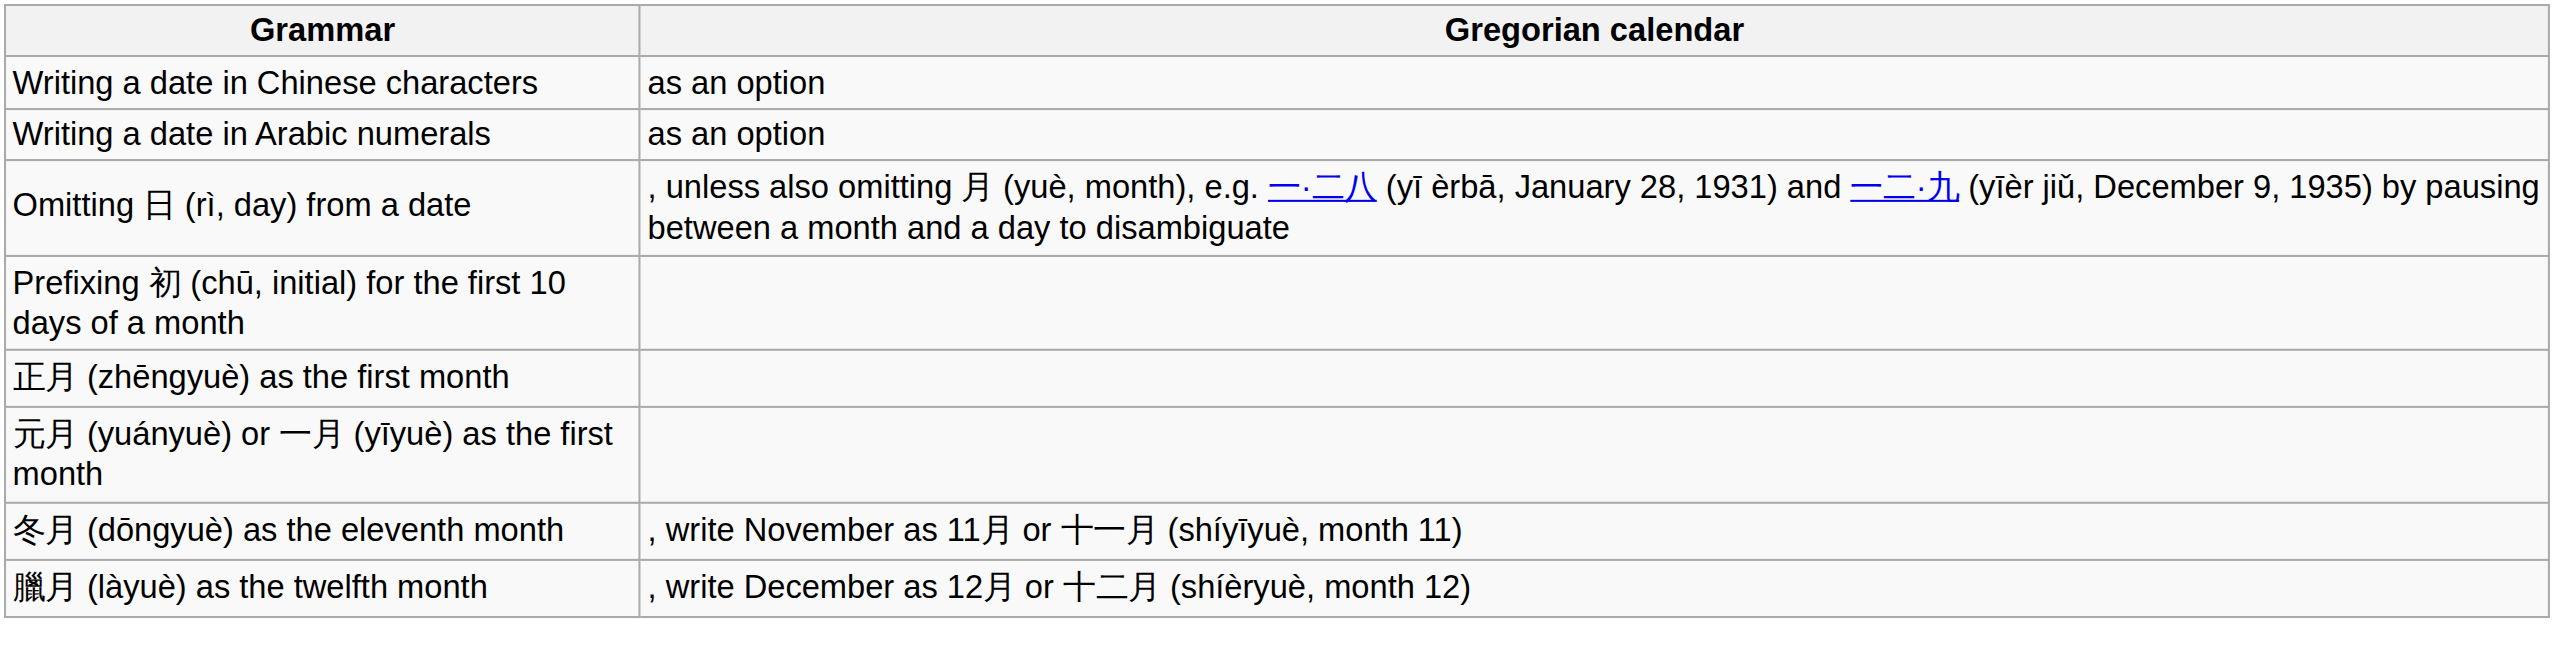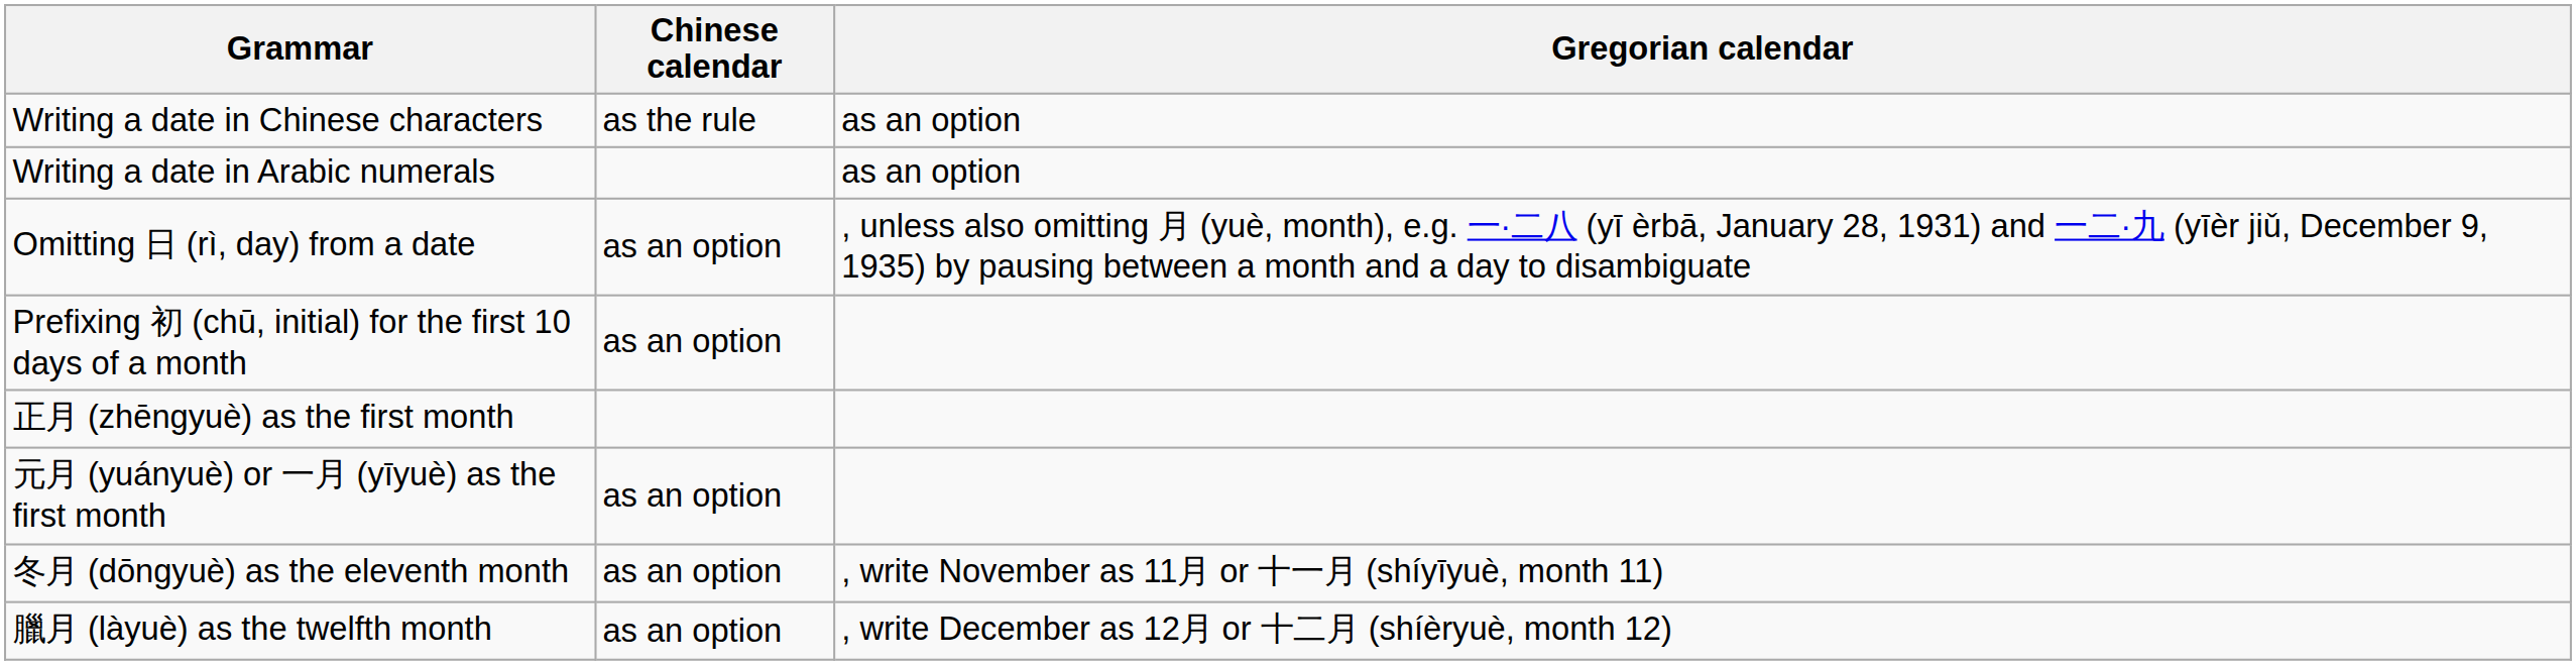 <table class="wikitable">
 <tr>
 <th>Grammar</th>
+<th>Chinese calendar</th>
 <th>Gregorian calendar</th>
 </tr>
 <tr>
 <td>Writing a date in Chinese characters</td>
+<td> as the rule</td>
 <td> as an option</td>
 </tr>
 <tr>
 <td>Writing a date in Arabic numerals</td>
+<td></td>
 <td> as an option</td>
 </tr>
 <tr>
 <td>Omitting 日 (rì, day) from a date</td>
+<td> as an option</td>
 <td>, unless also omitting 月 (yuè, month), e.g. <a href='#'>一·二八</a> (yī èrbā, January 28, 1931) and <a href='#'>一二·九</a> (yīèr jiǔ, December 9, 1935) by pausing between a month and a day to disambiguate</td>
 </tr>
 <tr>
 <td>Prefixing 初 (chū, initial) for the first 10 days of a month</td>
+<td> as an option</td>
 <td></td>
 </tr>
 <tr>
 <td>正月 (zhēngyuè) as the first month</td>
 <td></td>
+<td></td>
 </tr>
 <tr>
 <td>元月 (yuányuè) or 一月 (yīyuè) as the first month</td>
+<td> as an option</td>
 <td></td>
 </tr>
 <tr>
 <td>冬月 (dōngyuè) as the eleventh month</td>
+<td> as an option</td>
 <td>, write November as 11月 or 十一月 (shíyīyuè, month 11)</td>
 </tr>
 <tr>
 <td>臘月 (làyuè) as the twelfth month</td>
+<td> as an option</td>
 <td>, write December as 12月 or 十二月 (shíèryuè, month 12)</td>
 </tr>
 </table>
